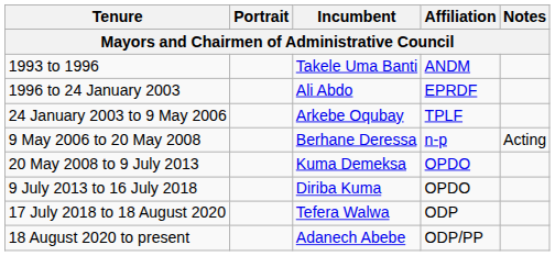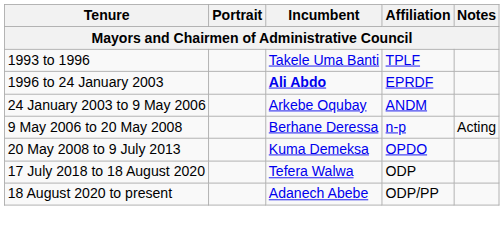 <table class="wikitable">
 <tr>
 <th>Tenure</th>
 <th>Portrait</th>
 <th>Incumbent</th>
 <th>Affiliation</th>
 <th>Notes</th>
 </tr>
 <tr>
 <th colspan="5" align="center">Mayors and Chairmen of Administrative Council</th>
 </tr>
 <tr>
 <td>1993 to 1996</td>
 <td></td>
 <td><a href='#'>Takele Uma Banti</a></td>
-<td><a href='#'>ANDM</a></td>
+<td><a href='#'>TPLF</a></td>
 <td></td>
 </tr>
 <tr>
 <td>1996 to 24 January 2003</td>
 <td></td>
-<td><a href='#'>Ali Abdo</a></td>
+<td><strong><a href='#'>Ali Abdo</a></strong></td>
 <td><a href='#'>EPRDF</a></td>
 <td></td>
 </tr>
 <tr>
 <td>24 January 2003 to 9 May 2006</td>
 <td></td>
 <td><a href='#'>Arkebe Oqubay</a></td>
-<td><a href='#'>TPLF</a></td>
+<td><a href='#'>ANDM</a></td>
 <td></td>
 </tr>
 <tr>
 <td>9 May 2006 to 20 May 2008</td>
 <td></td>
 <td><a href='#'>Berhane Deressa</a></td>
 <td><a href='#'>n-p</a></td>
 <td>Acting</td>
 </tr>
 <tr>
 <td>20 May 2008 to 9 July 2013</td>
 <td></td>
 <td><a href='#'>Kuma Demeksa</a></td>
 <td><a href='#'>OPDO</a></td>
 <td></td>
 </tr>
 <tr>
-<td>9 July 2013 to 16 July 2018</td>
-<td></td>
-<td><a href='#'>Diriba Kuma</a></td>
-<td>OPDO</td>
-<td></td>
-</tr>
-<tr>
 <td>17 July 2018 to 18 August 2020</td>
 <td></td>
 <td><a href='#'>Tefera Walwa</a></td>
 <td>ODP</td>
 <td></td>
 </tr>
 <tr>
 <td>18 August 2020 to present</td>
 <td></td>
 <td><a href='#'>Adanech Abebe</a></td>
 <td>ODP/PP</td>
 <td></td>
 </tr>
 </table>
